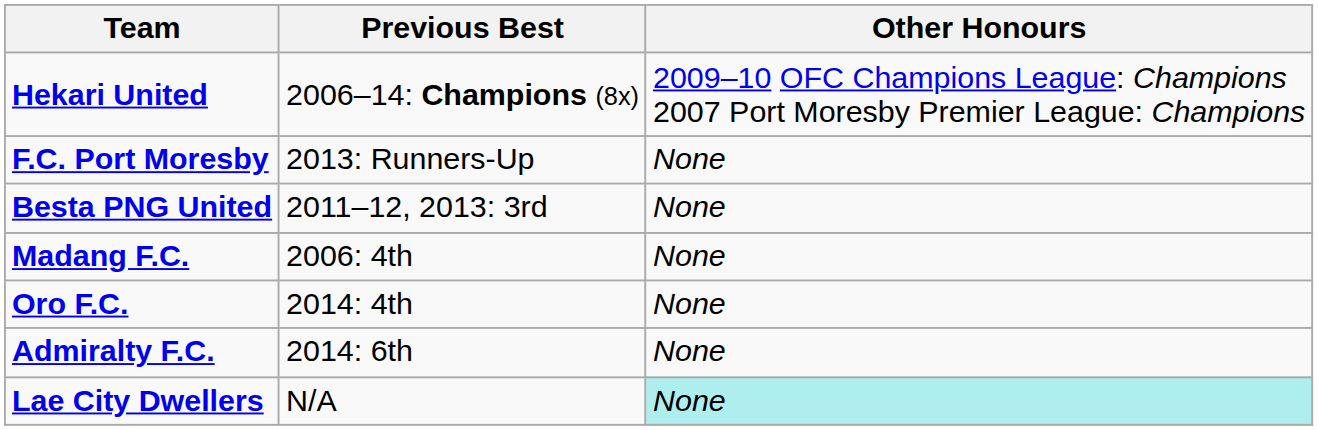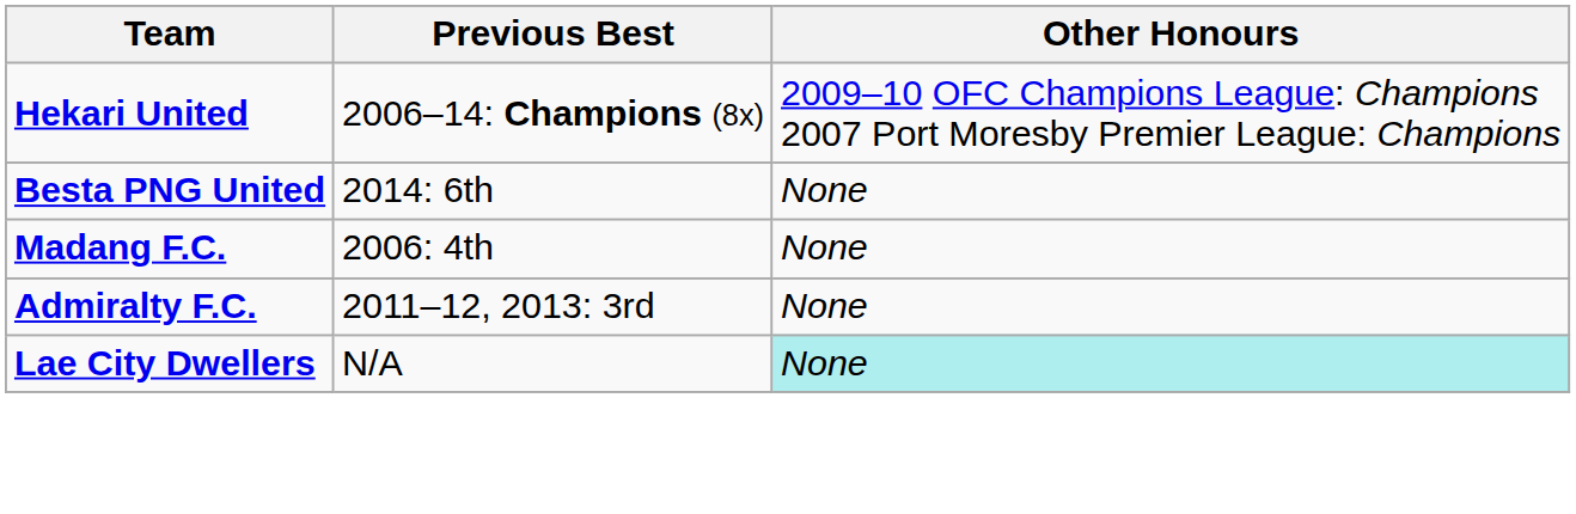 <table class="wikitable">
 <tr>
 <th>Team</th>
 <th>Previous Best</th>
 <th>Other Honours</th>
 </tr>
 <tr>
 <td><strong><a href='#'>Hekari United</a></strong></td>
 <td>2006–14: <strong>Champions</strong> <small>(8x)</small></td>
 <td><a href='#'>2009–10</a> <a href='#'>OFC Champions League</a>: <em>Champions</em><br>2007 Port Moresby Premier League: <em>Champions</em></td>
 </tr>
 <tr>
-<td><strong><a href='#'>F.C. Port Moresby</a></strong></td>
-<td>2013: Runners-Up</td>
-<td><em>None</em></td>
-</tr>
-<tr>
 <td><strong><a href='#'>Besta PNG United</a></strong></td>
-<td>2011–12, 2013: 3rd</td>
+<td>2014: 6th</td>
 <td><em>None</em></td>
 </tr>
 <tr>
 <td><strong><a href='#'>Madang F.C.</a></strong></td>
 <td>2006: 4th</td>
 <td><em>None</em></td>
 </tr>
 <tr>
-<td><strong><a href='#'>Oro F.C.</a></strong></td>
-<td>2014: 4th</td>
-<td><em>None</em></td>
-</tr>
-<tr>
 <td><a href='#'><strong>Admiralty F.C.</strong></a></td>
-<td>2014: 6th</td>
+<td>2011–12, 2013: 3rd</td>
 <td><em>None</em></td>
 </tr>
 <tr>
 <td><strong><a href='#'>Lae City Dwellers</a></strong></td>
 <td>N/A</td>
 <td style="background: paleturquoise;"><em>None</em></td>
 </tr>
 </table>
